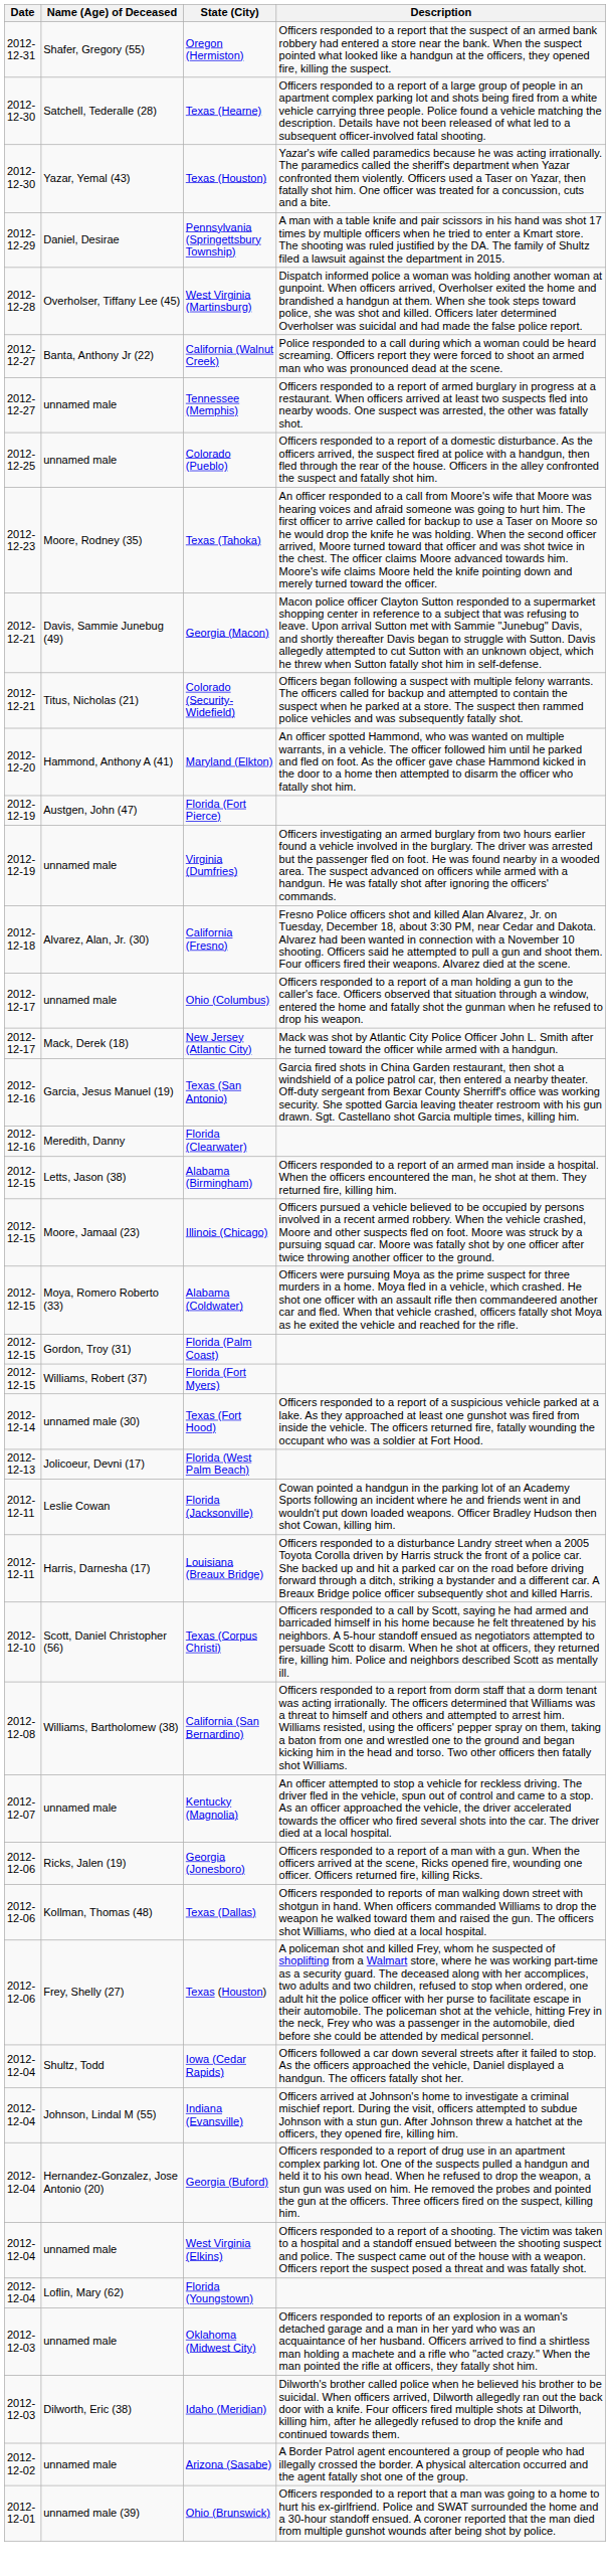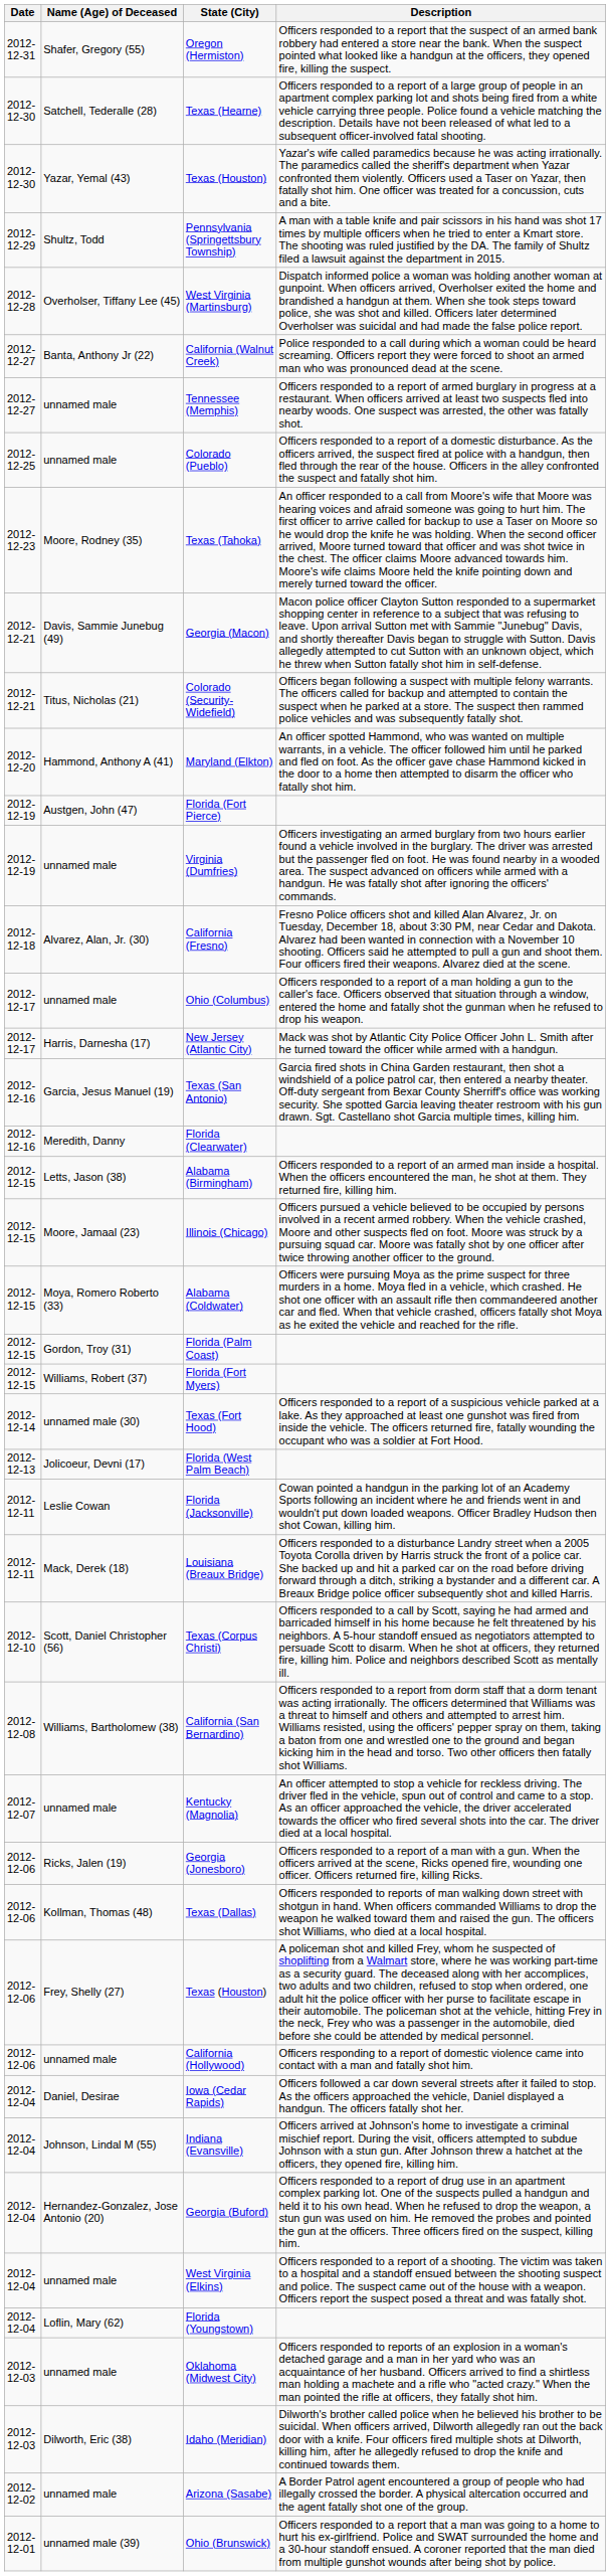 <table class="wikitable sortable" border="1" id="killed">
 <tr>
 <th>Date</th>
 <th nowrap>Name (Age) of Deceased</th>
 <th>State (City)</th>
 <th>Description</th>
 </tr>
 <tr>
 <td>2012-12-31</td>
 <td>Shafer, Gregory (55)</td>
 <td><a href='#'>Oregon (Hermiston)</a></td>
 <td>Officers responded to a report that the suspect of an armed bank robbery had entered a store near the bank.  When the suspect pointed what looked like a handgun at the officers, they opened fire, killing the suspect.</td>
 </tr>
 <tr>
 <td>2012-12-30</td>
 <td>Satchell, Tederalle (28)</td>
 <td><a href='#'>Texas (Hearne)</a></td>
 <td>Officers responded to a report of a large group of people in an apartment complex parking lot and shots being fired from a white vehicle carrying three people.  Police found a vehicle matching the description.  Details have not been released of what led to a subsequent officer-involved fatal shooting.</td>
 </tr>
 <tr>
 <td>2012-12-30</td>
 <td>Yazar, Yemal  (43)</td>
 <td><a href='#'>Texas (Houston)</a></td>
 <td>Yazar's wife called paramedics because he was acting irrationally.  The paramedics called the sheriff's department when Yazar confronted them violently.  Officers used a Taser on Yazar, then fatally shot him.  One officer was treated for a concussion, cuts and a bite.</td>
 </tr>
 <tr>
 <td>2012-12-29</td>
-<td>Daniel, Desirae</td>
+<td>Shultz, Todd</td>
 <td><a href='#'>Pennsylvania (Springettsbury Township)</a></td>
 <td>A man with a table knife and pair scissors in his hand was shot 17 times by multiple officers when he tried to enter a Kmart store. The shooting was ruled justified by the DA. The family of Shultz filed a lawsuit against the department in 2015.</td>
 </tr>
 <tr>
 <td>2012-12-28</td>
 <td>Overholser, Tiffany Lee (45)</td>
 <td><a href='#'>West Virginia (Martinsburg)</a></td>
 <td>Dispatch informed police a woman was holding another woman at gunpoint.  When officers arrived, Overholser exited the home and brandished a handgun at them.  When she took steps toward police, she was shot and killed.  Officers later determined Overholser was suicidal and had made the false police report.</td>
 </tr>
 <tr>
 <td>2012-12-27</td>
 <td>Banta, Anthony Jr (22)</td>
 <td><a href='#'>California (Walnut Creek)</a></td>
 <td>Police responded to a call during which a woman could be heard screaming.  Officers report they were forced to shoot an armed man who was pronounced dead at the scene.</td>
 </tr>
 <tr>
 <td>2012-12-27</td>
 <td>unnamed male</td>
 <td><a href='#'>Tennessee (Memphis)</a></td>
 <td>Officers responded to a report of armed burglary in progress at a restaurant.  When officers arrived at least two suspects fled into nearby woods.  One suspect was arrested, the other was fatally shot.</td>
 </tr>
 <tr>
 <td>2012-12-25</td>
 <td>unnamed male</td>
 <td><a href='#'>Colorado (Pueblo)</a></td>
 <td>Officers responded to a report of a domestic disturbance.  As the officers arrived, the suspect fired at police with a handgun, then fled through the rear of the house.  Officers in the alley confronted the suspect and fatally shot him.</td>
 </tr>
 <tr>
 <td>2012-12-23</td>
 <td>Moore, Rodney (35)</td>
 <td><a href='#'>Texas (Tahoka)</a></td>
 <td>An officer responded to a call from Moore's wife that Moore was hearing voices and afraid someone was going to hurt him.  The first officer to arrive called for backup to use a Taser on Moore so he would drop the knife he was holding.  When the second officer arrived, Moore turned toward that officer and was shot twice in the chest.  The officer claims Moore advanced towards him.  Moore's wife claims Moore held the knife pointing down and merely turned toward the officer.</td>
 </tr>
 <tr>
 <td>2012-12-21</td>
 <td>Davis, Sammie Junebug (49)</td>
 <td><a href='#'>Georgia (Macon)</a></td>
 <td>Macon police officer Clayton Sutton responded to a supermarket shopping center in reference to a subject that was refusing to leave. Upon arrival Sutton met with Sammie "Junebug" Davis, and shortly thereafter Davis began to struggle with Sutton. Davis allegedly attempted to cut Sutton with an unknown object, which he threw when Sutton fatally shot him in self-defense.</td>
 </tr>
 <tr>
 <td>2012-12-21</td>
 <td>Titus, Nicholas (21)</td>
 <td><a href='#'>Colorado (Security-Widefield)</a></td>
 <td>Officers began following a suspect with multiple felony warrants.  The officers called for backup and attempted to contain the suspect when he parked at a store.  The suspect then rammed police vehicles and was subsequently fatally shot.</td>
 </tr>
 <tr>
 <td>2012-12-20</td>
 <td>Hammond, Anthony A (41)</td>
 <td><a href='#'>Maryland (Elkton)</a></td>
 <td>An officer spotted Hammond, who was wanted on multiple warrants, in a vehicle.  The officer followed him until he parked and fled on foot.  As the officer gave chase Hammond kicked in the door to a home then attempted to disarm the officer who fatally shot him.</td>
 </tr>
 <tr>
 <td>2012-12-19</td>
 <td>Austgen, John (47)</td>
 <td><a href='#'>Florida (Fort Pierce)</a></td>
 <td></td>
 </tr>
 <tr>
 <td>2012-12-19</td>
 <td>unnamed male</td>
 <td><a href='#'>Virginia (Dumfries)</a></td>
 <td>Officers investigating an armed burglary from two hours earlier found a vehicle involved in the burglary.  The driver was arrested but the passenger fled on foot.  He was found nearby in a wooded area.  The suspect advanced on officers while armed with a handgun.  He was fatally shot after ignoring the officers' commands.</td>
 </tr>
 <tr>
 <td>2012-12-18</td>
 <td>Alvarez, Alan, Jr. (30)</td>
 <td><a href='#'>California (Fresno)</a></td>
 <td>Fresno Police officers shot and killed Alan Alvarez, Jr. on Tuesday, December 18, about 3:30 PM, near Cedar and Dakota.  Alvarez had been wanted in connection with a November 10 shooting.  Officers said he attempted to pull a gun and shoot them.  Four officers fired their weapons.  Alvarez died at the scene.</td>
 </tr>
 <tr>
 <td>2012-12-17</td>
 <td>unnamed male</td>
 <td><a href='#'>Ohio (Columbus)</a></td>
 <td>Officers responded to a report of a man holding a gun to the caller's face.  Officers observed that situation through a window, entered the home and fatally shot the gunman when he refused to drop his weapon.</td>
 </tr>
 <tr>
 <td>2012-12-17</td>
-<td>Mack, Derek (18)</td>
+<td>Harris, Darnesha (17)</td>
 <td><a href='#'>New Jersey (Atlantic City)</a></td>
 <td>Mack was shot by Atlantic City Police Officer John L. Smith after he turned toward the officer while armed with a handgun.</td>
 </tr>
 <tr>
 <td>2012-12-16</td>
 <td>Garcia, Jesus Manuel (19)</td>
 <td><a href='#'>Texas (San Antonio)</a></td>
 <td>Garcia fired shots in China Garden restaurant, then shot a windshield of a police patrol car, then entered a nearby theater.  Off-duty sergeant from Bexar County Sherriff's office was working security. She spotted Garcia leaving theater restroom with his gun drawn. Sgt. Castellano shot Garcia multiple times, killing him.</td>
 </tr>
 <tr>
 <td>2012-12-16</td>
 <td>Meredith, Danny</td>
 <td><a href='#'>Florida (Clearwater)</a></td>
 <td></td>
 </tr>
 <tr>
 <td>2012-12-15</td>
 <td>Letts, Jason (38)</td>
 <td><a href='#'>Alabama (Birmingham)</a></td>
 <td>Officers responded to a report of an armed man inside a hospital.  When the officers encountered the man, he shot at them.  They returned fire, killing him.</td>
 </tr>
 <tr>
 <td>2012-12-15</td>
 <td>Moore, Jamaal (23)</td>
 <td><a href='#'>Illinois (Chicago)</a></td>
 <td>Officers pursued a vehicle believed to be occupied by persons involved in a recent armed robbery.  When the vehicle crashed, Moore and other suspects fled on foot.  Moore was struck by a pursuing squad car.  Moore was fatally shot by one officer after twice throwing another officer to the ground.</td>
 </tr>
 <tr>
 <td>2012-12-15</td>
 <td>Moya, Romero Roberto (33)</td>
 <td><a href='#'>Alabama (Coldwater)</a></td>
 <td>Officers were pursuing Moya as the prime suspect for three murders in a home.  Moya fled in a vehicle, which crashed.  He shot one officer with an assault rifle then commandeered another car and fled.  When that vehicle crashed, officers fatally shot Moya as he exited the vehicle and reached for the rifle.</td>
 </tr>
 <tr>
 <td>2012-12-15</td>
 <td>Gordon, Troy (31)</td>
 <td><a href='#'>Florida (Palm Coast)</a></td>
 <td></td>
 </tr>
 <tr>
 <td>2012-12-15</td>
 <td>Williams, Robert (37)</td>
 <td><a href='#'>Florida (Fort Myers)</a></td>
 <td></td>
 </tr>
 <tr>
 <td>2012-12-14</td>
 <td>unnamed male (30)</td>
 <td><a href='#'>Texas (Fort Hood)</a></td>
 <td>Officers responded to a report of a suspicious vehicle parked at a lake.  As they approached at least one gunshot was fired from inside the vehicle.  The officers returned fire, fatally wounding the occupant who was a soldier at Fort Hood.</td>
 </tr>
 <tr>
 <td>2012-12-13</td>
 <td>Jolicoeur, Devni (17)</td>
 <td><a href='#'>Florida (West Palm Beach)</a></td>
 <td></td>
 </tr>
 <tr>
 <td>2012-12-11</td>
 <td>Leslie Cowan</td>
 <td><a href='#'>Florida (Jacksonville)</a></td>
 <td>Cowan pointed a handgun in the parking lot of an Academy Sports following an incident where he and friends went in and wouldn't put down loaded weapons.  Officer Bradley Hudson then shot Cowan, killing him.</td>
 </tr>
 <tr>
 <td>2012-12-11</td>
-<td>Harris, Darnesha (17)</td>
+<td>Mack, Derek (18)</td>
 <td><a href='#'>Louisiana (Breaux Bridge)</a></td>
 <td>Officers responded to a disturbance Landry street when a 2005 Toyota Corolla driven by Harris struck the front of a police car.  She backed up and hit a parked car on the road before driving forward through a ditch, striking a bystander and a different car. A Breaux Bridge police officer subsequently shot and killed Harris.</td>
 </tr>
 <tr>
 <td>2012-12-10</td>
 <td>Scott, Daniel Christopher (56)</td>
 <td><a href='#'>Texas (Corpus Christi)</a></td>
 <td>Officers responded to a call by Scott, saying he had armed and barricaded himself in his home because he felt threatened by his neighbors.  A 5-hour standoff ensued as negotiators attempted to persuade Scott to disarm.  When he shot at officers, they returned fire, killing him.  Police and neighbors described Scott as mentally ill.</td>
 </tr>
 <tr>
 <td>2012-12-08</td>
 <td>Williams, Bartholomew (38)</td>
 <td><a href='#'>California (San Bernardino)</a></td>
 <td>Officers responded to a report from dorm staff that a dorm tenant was acting irrationally.  The officers determined that Williams was a threat to himself and others and attempted to arrest him.  Williams resisted, using the officers' pepper spray on them, taking a baton from one and wrestled one to the ground and began kicking him in the head and torso.  Two other officers then fatally shot Williams.</td>
 </tr>
 <tr>
 <td>2012-12-07</td>
 <td>unnamed male</td>
 <td><a href='#'>Kentucky (Magnolia)</a></td>
 <td>An officer attempted to stop a vehicle for reckless driving.  The driver fled in the vehicle, spun out of control and came to a stop.  As an officer approached the vehicle, the driver accelerated towards the officer who fired several shots into the car.  The driver died at a local hospital.</td>
 </tr>
 <tr>
 <td>2012-12-06</td>
 <td>Ricks, Jalen (19)</td>
 <td><a href='#'>Georgia (Jonesboro)</a></td>
 <td>Officers responded to a report of a man with a gun.  When the officers arrived at the scene, Ricks opened fire, wounding one officer.  Officers returned fire, killing Ricks.</td>
 </tr>
 <tr>
 <td>2012-12-06</td>
 <td>Kollman, Thomas (48)</td>
 <td><a href='#'>Texas (Dallas)</a></td>
 <td>Officers responded to reports of man walking down street with shotgun in hand.  When officers commanded Williams to drop the weapon he walked toward them and raised the gun.  The officers shot Williams, who died at a local hospital.</td>
 </tr>
 <tr>
 <td>2012-12-06</td>
 <td>Frey, Shelly (27)</td>
 <td><a href='#'>Texas</a> (<a href='#'>Houston</a>)</td>
 <td>A policeman shot and killed Frey, whom he suspected of <a href='#'>shoplifting</a> from a <a href='#'>Walmart</a> store, where he was working part-time as a security guard. The deceased along with her accomplices, two adults and two children, refused to stop when ordered, one adult hit the police officer with her purse to facilitate escape in their automobile. The policeman shot at the vehicle, hitting Frey in the neck, Frey who was a passenger in the automobile, died before she could be attended by medical personnel.</td>
 </tr>
 <tr>
+<td>2012-12-06</td>
+<td>unnamed male</td>
+<td><a href='#'>California (Hollywood)</a></td>
+<td>Officers responding to a report of domestic violence came into contact with a man and fatally shot him.</td>
+</tr>
+<tr>
 <td>2012-12-04</td>
-<td>Shultz, Todd</td>
+<td>Daniel, Desirae</td>
 <td><a href='#'>Iowa (Cedar Rapids)</a></td>
 <td>Officers followed a car down several streets after it failed to stop.  As the officers approached the vehicle, Daniel displayed a handgun.  The officers fatally shot her.</td>
 </tr>
 <tr>
 <td>2012-12-04</td>
 <td>Johnson, Lindal M (55)</td>
 <td><a href='#'>Indiana (Evansville)</a></td>
 <td>Officers arrived at Johnson's home to investigate a criminal mischief report.  During the visit, officers attempted to subdue Johnson with a stun gun.  After Johnson threw a hatchet at the officers, they opened fire, killing him.</td>
 </tr>
 <tr>
 <td>2012-12-04</td>
 <td>Hernandez-Gonzalez, Jose Antonio (20)</td>
 <td><a href='#'>Georgia (Buford)</a></td>
 <td>Officers responded to a report of drug use in an apartment complex parking lot.  One of the suspects pulled a handgun and held it to his own head.  When he refused to drop the weapon, a stun gun was used on him.  He removed the probes and pointed the gun at the officers.  Three officers fired on the suspect, killing him.</td>
 </tr>
 <tr>
 <td>2012-12-04</td>
 <td>unnamed male</td>
 <td><a href='#'>West Virginia (Elkins)</a></td>
 <td>Officers responded to a report of a shooting.  The victim was taken to a hospital and a standoff ensued between the shooting suspect and police.  The suspect came out of the house with a weapon.  Officers report the suspect posed a threat and was fatally shot.</td>
 </tr>
 <tr>
 <td>2012-12-04</td>
 <td>Loflin, Mary (62)</td>
 <td><a href='#'>Florida (Youngstown)</a></td>
 <td></td>
 </tr>
 <tr>
 <td>2012-12-03</td>
 <td>unnamed male</td>
 <td><a href='#'>Oklahoma (Midwest City)</a></td>
 <td>Officers responded to reports of an explosion in a woman's detached garage and a man in her yard who was an acquaintance of her husband.  Officers arrived to find a shirtless man holding a machete and a rifle who "acted crazy."  When the man pointed the rifle at officers, they fatally shot him.</td>
 </tr>
 <tr>
 <td>2012-12-03</td>
 <td>Dilworth, Eric (38)</td>
 <td><a href='#'>Idaho (Meridian)</a></td>
 <td>Dilworth's brother called police when he believed his brother to be suicidal. When officers arrived, Dilworth allegedly ran out the back door with a knife. Four officers fired multiple shots at Dilworth, killing him, after he allegedly refused to drop the knife and continued towards them.</td>
 </tr>
 <tr>
 <td>2012-12-02</td>
 <td>unnamed male</td>
 <td><a href='#'>Arizona (Sasabe)</a></td>
 <td>A Border Patrol agent encountered a group of people who had illegally crossed the border.  A physical altercation occurred and the agent fatally shot one of the group.</td>
 </tr>
 <tr>
 <td>2012-12-01</td>
 <td>unnamed male (39)</td>
 <td><a href='#'>Ohio (Brunswick)</a></td>
 <td>Officers responded to a report that a man was going to a home to hurt his ex-girlfriend.  Police and SWAT surrounded the home and a 30-hour standoff ensued.  A coroner reported that the man died from multiple gunshot wounds after being shot by police.</td>
 </tr>
 </table>
